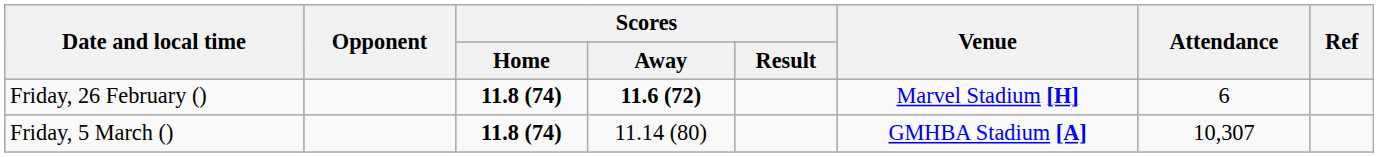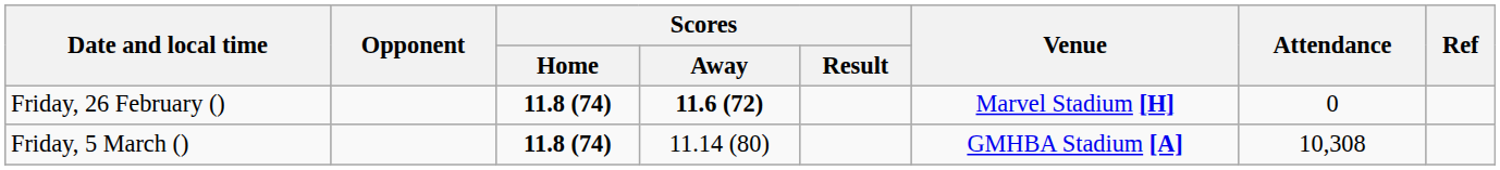 <table class="wikitable plainrowheaders" style="font-size:90%; width:100%; text-align:center;">
 <tr>
 <th scope="col" rowspan=2>Date and local time</th>
 <th scope="col" rowspan=2>Opponent</th>
 <th scope="col" colspan=3>Scores</th>
 <th scope="col" rowspan=2>Venue</th>
 <th scope="col" rowspan=2>Attendance</th>
 <th scope="col" rowspan=2>Ref</th>
 </tr>
 <tr>
 <th scope="col">Home</th>
 <th scope="col">Away</th>
 <th scope="col">Result</th>
 </tr>
 <tr>
 <td align=left>Friday, 26 February ()</td>
 <td align=left></td>
 <td><strong>11.8 (74)</strong></td>
 <td><strong>11.6 (72)</strong></td>
 <td></td>
 <td><a href='#'>Marvel Stadium</a> <a href='#'><strong>[H]</strong></a></td>
-<td>6</td>
+<td>0</td>
 <td></td>
 </tr>
 <tr>
 <td align=left>Friday, 5 March ()</td>
 <td align=left></td>
 <td><strong>11.8 (74)</strong></td>
 <td>11.14 (80)</td>
 <td></td>
 <td><a href='#'>GMHBA Stadium</a> <a href='#'><strong>[A]</strong></a></td>
-<td>10,307</td>
+<td>10,308</td>
 <td></td>
 </tr>
 </table>
